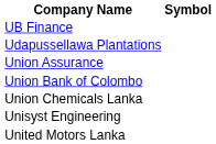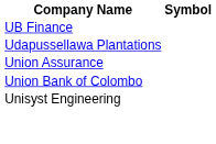 <table style="background:transparent;">
 <tr>
 <th>Company Name</th>
 <th>Symbol</th>
 </tr>
 <tr>
 <td><a href='#'>UB Finance</a></td>
 <td></td>
 </tr>
 <tr>
 <td><a href='#'>Udapussellawa Plantations</a></td>
 <td></td>
 </tr>
 <tr>
 <td><a href='#'>Union Assurance</a></td>
 <td></td>
 </tr>
 <tr>
 <td><a href='#'>Union Bank of Colombo</a></td>
 <td></td>
 </tr>
 <tr>
-<td>Union Chemicals Lanka</td>
-<td></td>
-</tr>
-<tr>
 <td>Unisyst Engineering</td>
 <td></td>
 </tr>
-<tr>
-<td>United Motors Lanka</td>
-<td></td>
-</tr>
 </table>
